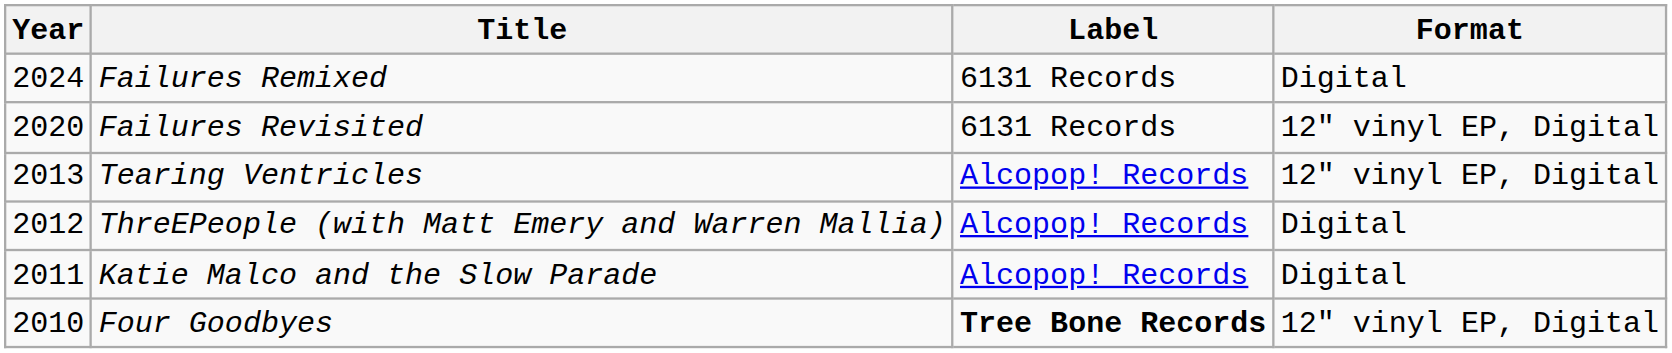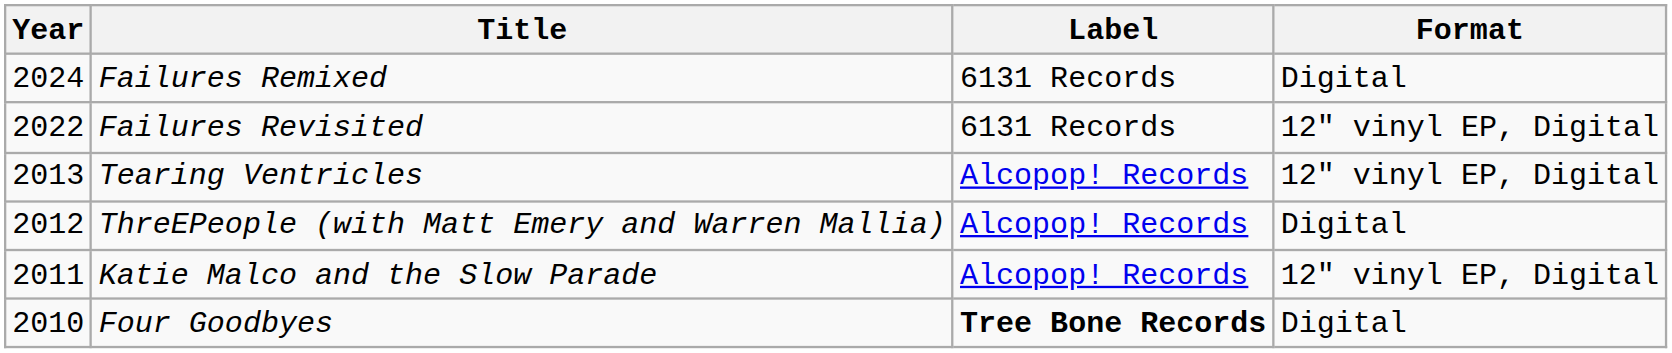 <table class="wikitable">
 <tr>
 <th>Year</th>
 <th>Title</th>
 <th>Label</th>
 <th>Format</th>
 </tr>
 <tr>
 <td>2024</td>
 <td><em>Failures Remixed</em></td>
 <td>6131 Records</td>
 <td>Digital</td>
 </tr>
 <tr>
-<td>2020</td>
+<td>2022</td>
 <td><em>Failures Revisited</em></td>
 <td>6131 Records</td>
 <td>12" vinyl EP, Digital</td>
 </tr>
 <tr>
 <td>2013</td>
 <td><em>Tearing Ventricles</em></td>
 <td><a href='#'>Alcopop! Records</a></td>
 <td>12" vinyl EP, Digital</td>
 </tr>
 <tr>
 <td>2012</td>
 <td><em>ThreEPeople (with Matt Emery and Warren Mallia)</em></td>
 <td><a href='#'>Alcopop! Records</a></td>
 <td>Digital</td>
 </tr>
 <tr>
 <td>2011</td>
 <td><em>Katie Malco and the Slow Parade</em></td>
 <td><a href='#'>Alcopop! Records</a></td>
-<td>Digital</td>
+<td>12" vinyl EP, Digital</td>
 </tr>
 <tr>
 <td>2010</td>
 <td><em>Four Goodbyes</em></td>
 <td><strong>Tree Bone Records</strong></td>
-<td>12" vinyl EP, Digital</td>
+<td>Digital</td>
 </tr>
 </table>
